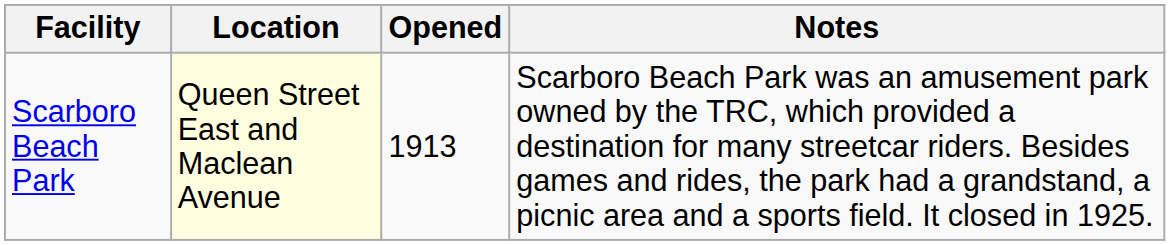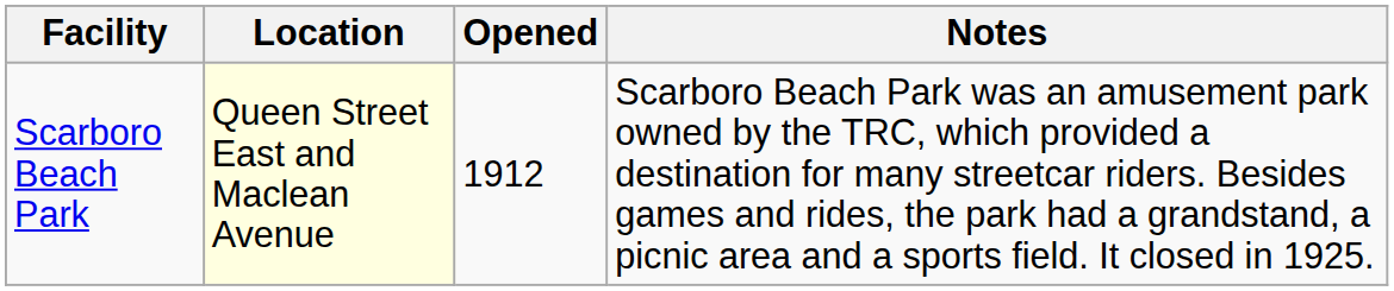 <table class="wikitable">
 <tr>
 <th>Facility</th>
 <th>Location</th>
 <th>Opened</th>
 <th>Notes</th>
 </tr>
 <tr>
 <td><a href='#'>Scarboro Beach Park</a></td>
 <td style="background: lightyellow;">Queen Street East and Maclean Avenue</td>
-<td>1913</td>
+<td>1912</td>
 <td>Scarboro Beach Park was an amusement park owned by the TRC, which provided a destination for many streetcar riders. Besides games and rides, the park had a grandstand, a picnic area and a sports field. It closed in 1925.</td>
 </tr>
 </table>
